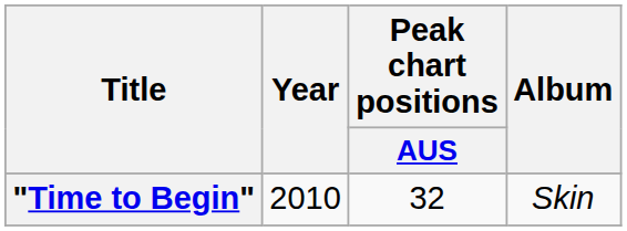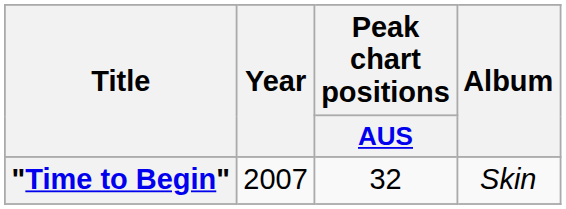 <table class="wikitable plainrowheaders" style="text-align:center;">
 <tr>
 <th scope="col" rowspan="2">Title</th>
 <th scope="col" rowspan="2">Year</th>
 <th scope="col" colspan="1">Peak chart positions</th>
 <th scope="col" rowspan="2">Album</th>
 </tr>
 <tr>
 <th scope="col" style="width:3em;font-size:90%;"><a href='#'>AUS</a><br></th>
 </tr>
 <tr>
 <th scope="row">"<a href='#'>Time to Begin</a>"</th>
-<td>2010</td>
+<td>2007</td>
 <td>32</td>
 <td><em>Skin</em></td>
 </tr>
 </table>
